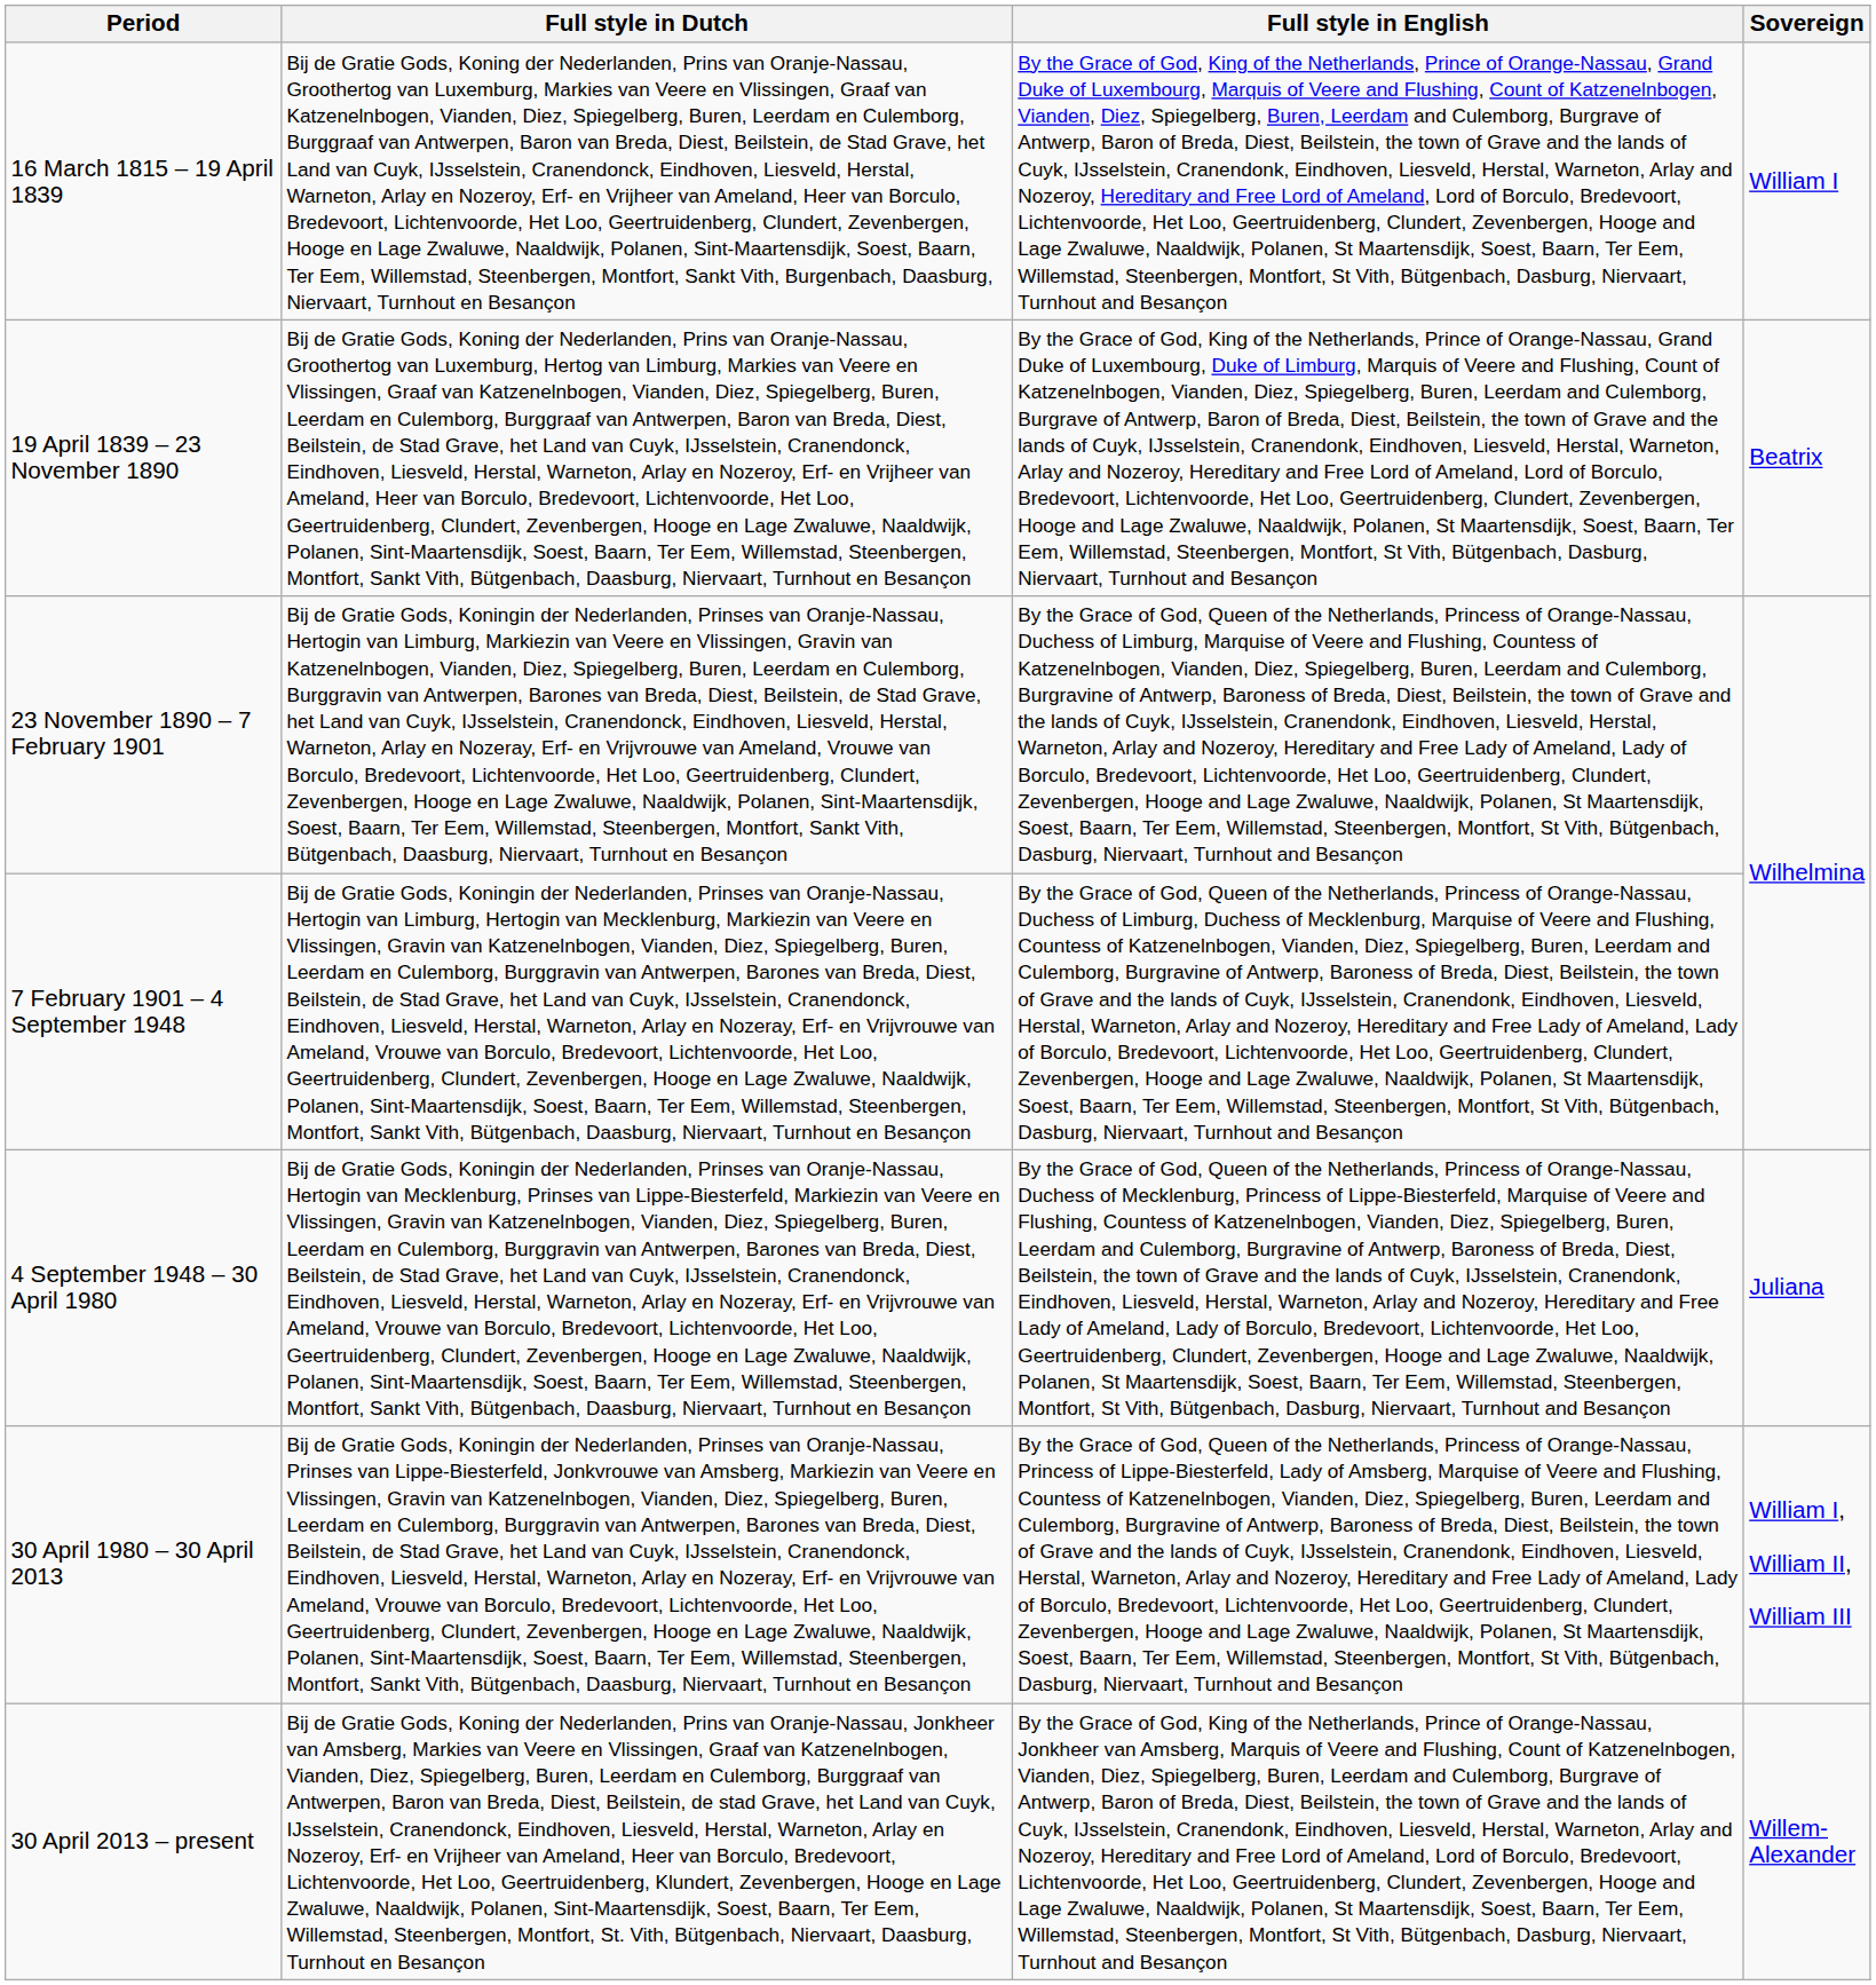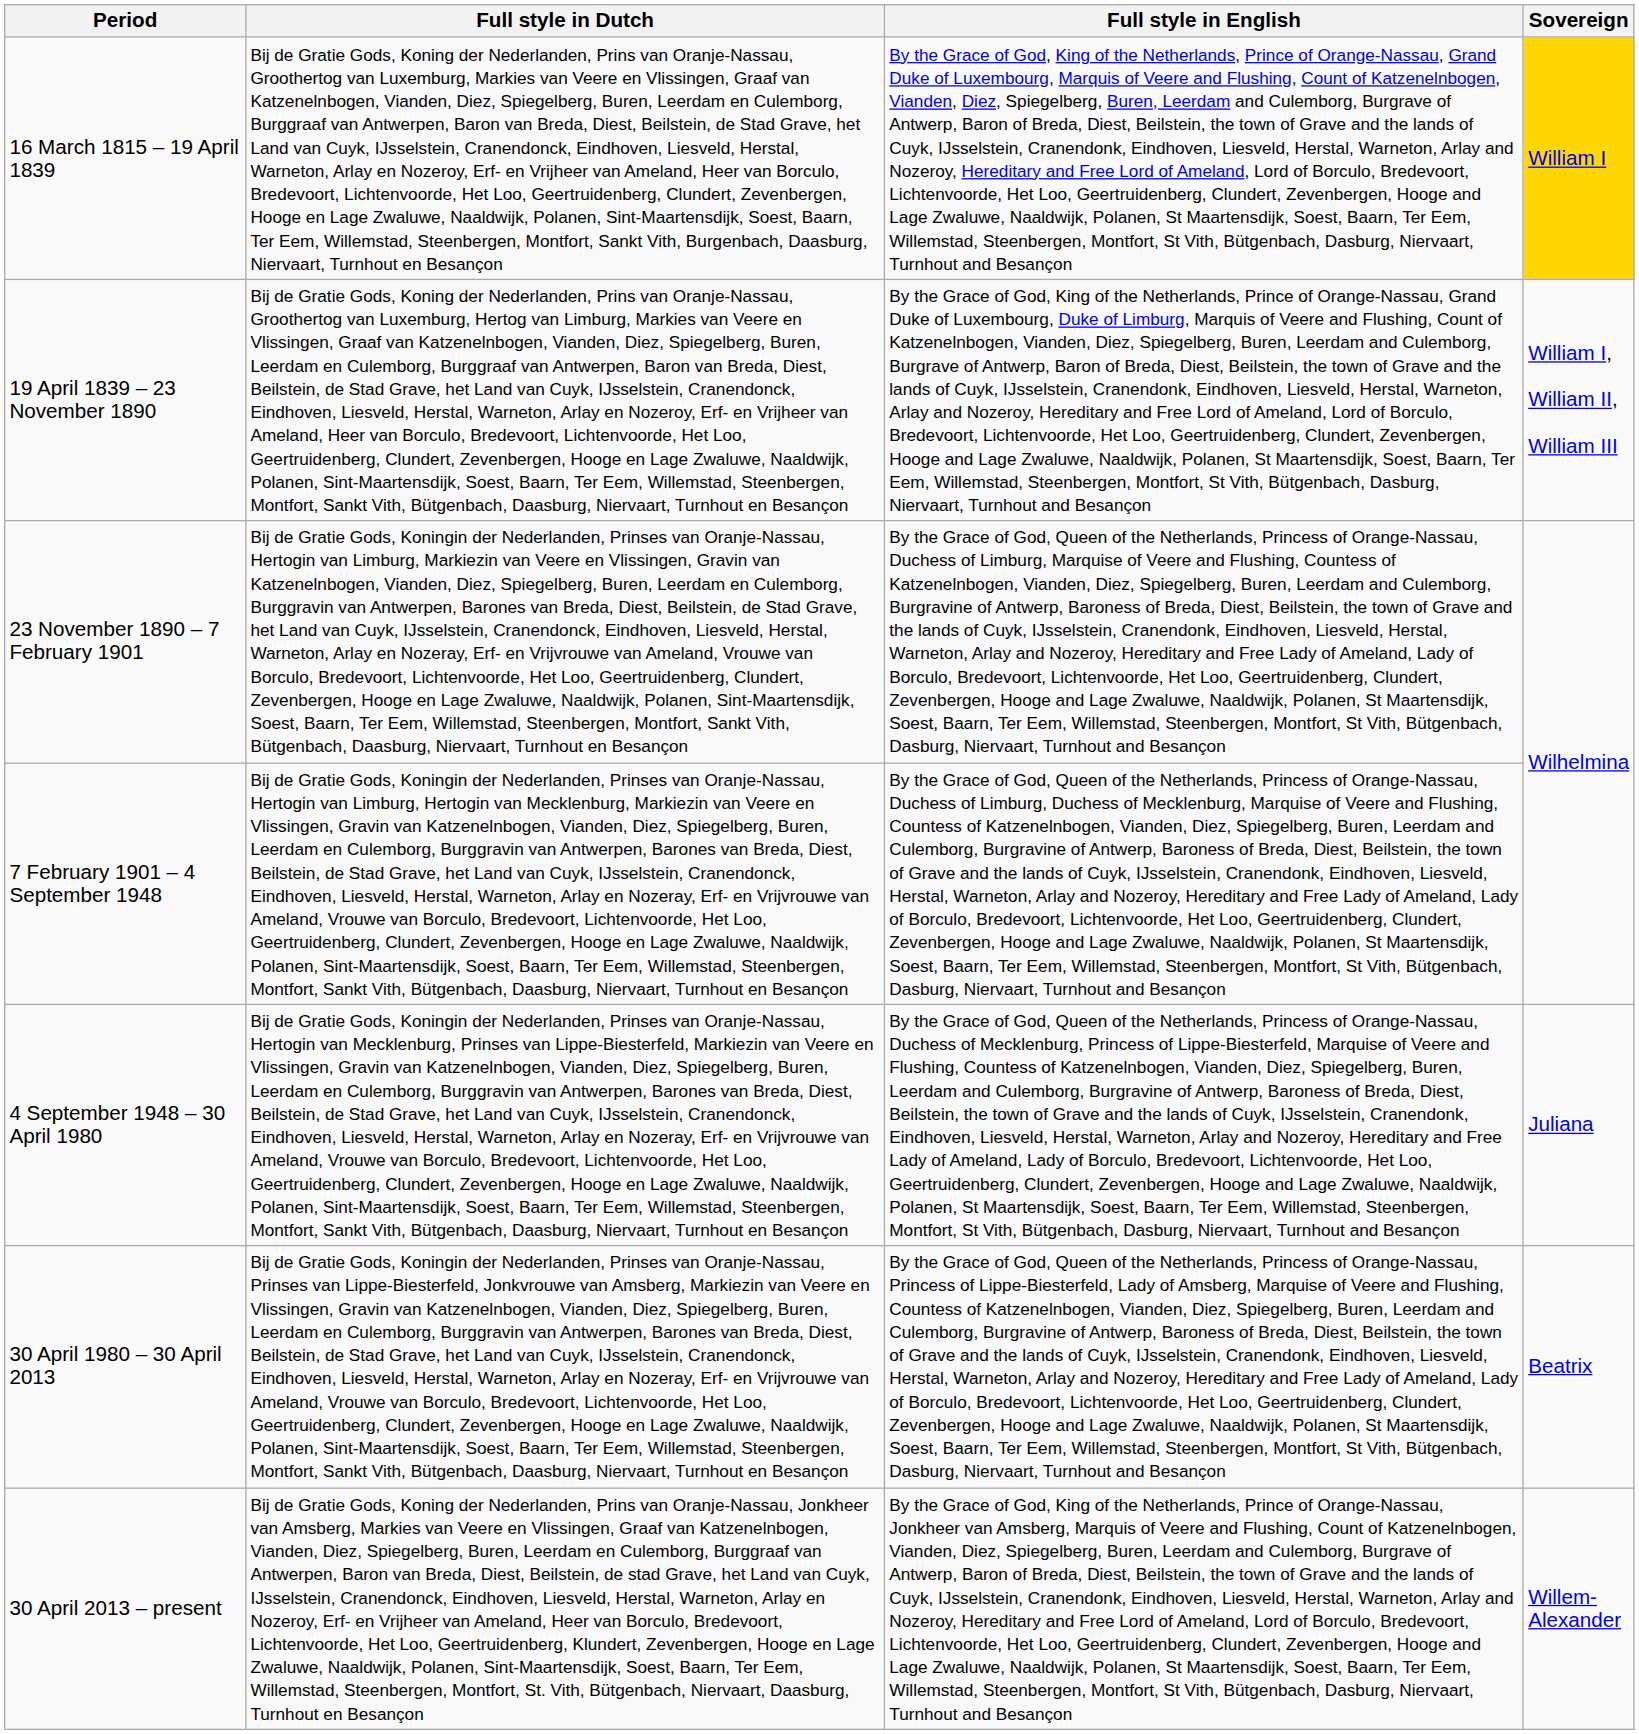 <table class="wikitable" width="100%">
 <tr>
 <th width="15%">Period</th>
 <th width="40%">Full style in Dutch</th>
 <th width="40%">Full style in English</th>
 <th width="10%">Sovereign</th>
 </tr>
 <tr>
 <td>16 March 1815 – 19 April 1839</td>
 <td><small>Bij de Gratie Gods, Koning der Nederlanden, Prins van Oranje-Nassau, Groothertog van Luxemburg, Markies van Veere en Vlissingen, Graaf van Katzenelnbogen, Vianden, Diez, Spiegelberg, Buren, Leerdam en Culemborg, Burggraaf van Antwerpen, Baron van Breda, Diest, Beilstein, de Stad Grave, het Land van Cuyk, IJsselstein, Cranendonck, Eindhoven, Liesveld, Herstal, Warneton, Arlay en Nozeroy, Erf- en Vrijheer van Ameland, Heer van Borculo, Bredevoort, Lichtenvoorde, Het Loo, Geertruidenberg, Clundert, Zevenbergen, Hooge en Lage Zwaluwe, Naaldwijk, Polanen, Sint-Maartensdijk, Soest, Baarn, Ter Eem, Willemstad, Steenbergen, Montfort, Sankt Vith, Burgenbach, Daasburg, Niervaart, Turnhout en Besançon</small></td>
 <td><small><a href='#'>By the Grace of God</a>, <a href='#'>King of the Netherlands</a>, <a href='#'>Prince of Orange-Nassau</a>, <a href='#'>Grand Duke of Luxembourg</a>, <a href='#'>Marquis of Veere and Flushing</a>, <a href='#'>Count of Katzenelnbogen</a>, <a href='#'>Vianden</a>, <a href='#'>Diez</a>, Spiegelberg, <a href='#'>Buren, Leerdam</a> and Culemborg, Burgrave of Antwerp, Baron of Breda, Diest, Beilstein, the town of Grave and the lands of Cuyk, IJsselstein, Cranendonk, Eindhoven, Liesveld, Herstal, Warneton, Arlay and Nozeroy, <a href='#'>Hereditary and Free Lord of Ameland</a>, Lord of Borculo, Bredevoort, Lichtenvoorde, Het Loo, Geertruidenberg, Clundert, Zevenbergen, Hooge and Lage Zwaluwe, Naaldwijk, Polanen, St Maartensdijk, Soest, Baarn, Ter Eem, Willemstad, Steenbergen, Montfort, St Vith, Bütgenbach, Dasburg, Niervaart, Turnhout and Besançon</small></td>
-<td rowspan="1"><a href='#'>William I</a></td>
+<td rowspan="1" style="background: gold;"><a href='#'>William I</a></td>
 </tr>
 <tr>
 <td>19 April 1839 – 23 November 1890</td>
 <td><small>Bij de Gratie Gods, Koning der Nederlanden, Prins van Oranje-Nassau, Groothertog van Luxemburg, Hertog van Limburg, Markies van Veere en Vlissingen, Graaf van Katzenelnbogen, Vianden, Diez, Spiegelberg, Buren, Leerdam en Culemborg, Burggraaf van Antwerpen, Baron van Breda, Diest, Beilstein, de Stad Grave, het Land van Cuyk, IJsselstein, Cranendonck, Eindhoven, Liesveld, Herstal, Warneton, Arlay en Nozeroy, Erf- en Vrijheer van Ameland, Heer van Borculo, Bredevoort, Lichtenvoorde, Het Loo, Geertruidenberg, Clundert, Zevenbergen, Hooge en Lage Zwaluwe, Naaldwijk, Polanen, Sint-Maartensdijk, Soest, Baarn, Ter Eem, Willemstad, Steenbergen, Montfort, Sankt Vith, Bütgenbach, Daasburg, Niervaart, Turnhout en Besançon</small></td>
 <td><small>By the Grace of God, King of the Netherlands, Prince of Orange-Nassau, Grand Duke of Luxembourg, <a href='#'>Duke of Limburg</a>, Marquis of Veere and Flushing, Count of Katzenelnbogen, Vianden, Diez, Spiegelberg, Buren, Leerdam and Culemborg, Burgrave of Antwerp, Baron of Breda, Diest, Beilstein, the town of Grave and the lands of Cuyk, IJsselstein, Cranendonk, Eindhoven, Liesveld, Herstal, Warneton, Arlay and Nozeroy, Hereditary and Free Lord of Ameland, Lord of Borculo, Bredevoort, Lichtenvoorde, Het Loo, Geertruidenberg, Clundert, Zevenbergen, Hooge and Lage Zwaluwe, Naaldwijk, Polanen, St Maartensdijk, Soest, Baarn, Ter Eem, Willemstad, Steenbergen, Montfort, St Vith, Bütgenbach, Dasburg, Niervaart, Turnhout and Besançon</small></td>
-<td rowspan="1"><a href='#'>Beatrix</a></td>
+<td><a href='#'>William I</a>,<br><br><a href='#'>William II</a>,<br><br><a href='#'>William III</a></td>
 </tr>
 <tr>
 <td>23 November 1890 – 7 February 1901</td>
 <td><small> Bij de Gratie Gods, Koningin der Nederlanden, Prinses van Oranje-Nassau, Hertogin van Limburg, Markiezin van Veere en Vlissingen, Gravin van Katzenelnbogen, Vianden, Diez, Spiegelberg, Buren, Leerdam en Culemborg, Burggravin van Antwerpen, Barones van Breda, Diest, Beilstein, de Stad Grave, het Land van Cuyk, IJsselstein, Cranendonck, Eindhoven, Liesveld, Herstal, Warneton, Arlay en Nozeray, Erf- en Vrijvrouwe van Ameland, Vrouwe van Borculo, Bredevoort, Lichtenvoorde, Het Loo, Geertruidenberg, Clundert, Zevenbergen, Hooge en Lage Zwaluwe, Naaldwijk, Polanen, Sint-Maartensdijk, Soest, Baarn, Ter Eem, Willemstad, Steenbergen, Montfort, Sankt Vith, Bütgenbach, Daasburg, Niervaart, Turnhout en Besançon</small></td>
 <td><small>By the Grace of God, Queen of the Netherlands, Princess of Orange-Nassau, Duchess of Limburg, Marquise of Veere and Flushing, Countess of Katzenelnbogen, Vianden, Diez, Spiegelberg, Buren, Leerdam and Culemborg, Burgravine of Antwerp, Baroness of Breda, Diest, Beilstein, the town of Grave and the lands of Cuyk, IJsselstein, Cranendonk, Eindhoven, Liesveld, Herstal, Warneton, Arlay and Nozeroy, Hereditary and Free Lady of Ameland, Lady of Borculo, Bredevoort, Lichtenvoorde, Het Loo, Geertruidenberg, Clundert, Zevenbergen, Hooge and Lage Zwaluwe, Naaldwijk, Polanen, St Maartensdijk, Soest, Baarn, Ter Eem, Willemstad, Steenbergen, Montfort, St Vith, Bütgenbach, Dasburg, Niervaart, Turnhout and Besançon</small></td>
 <td rowspan="2"><a href='#'>Wilhelmina</a></td>
 </tr>
 <tr>
 <td>7 February 1901 – 4 September 1948</td>
 <td><small>Bij de Gratie Gods, Koningin der Nederlanden, Prinses van Oranje-Nassau, Hertogin van Limburg, Hertogin van Mecklenburg, Markiezin van Veere en Vlissingen, Gravin van Katzenelnbogen, Vianden, Diez, Spiegelberg, Buren, Leerdam en Culemborg, Burggravin van Antwerpen, Barones van Breda, Diest, Beilstein, de Stad Grave, het Land van Cuyk, IJsselstein, Cranendonck, Eindhoven, Liesveld, Herstal, Warneton, Arlay en Nozeray, Erf- en Vrijvrouwe van Ameland, Vrouwe van Borculo, Bredevoort, Lichtenvoorde, Het Loo, Geertruidenberg, Clundert, Zevenbergen, Hooge en Lage Zwaluwe, Naaldwijk, Polanen, Sint-Maartensdijk, Soest, Baarn, Ter Eem, Willemstad, Steenbergen, Montfort, Sankt Vith, Bütgenbach, Daasburg, Niervaart, Turnhout en Besançon</small></td>
 <td><small>By the Grace of God, Queen of the Netherlands, Princess of Orange-Nassau, Duchess of Limburg, Duchess of Mecklenburg, Marquise of Veere and Flushing, Countess of Katzenelnbogen, Vianden, Diez, Spiegelberg, Buren, Leerdam and Culemborg, Burgravine of Antwerp, Baroness of Breda, Diest, Beilstein, the town of Grave and the lands of Cuyk, IJsselstein, Cranendonk, Eindhoven, Liesveld, Herstal, Warneton, Arlay and Nozeroy, Hereditary and Free Lady of Ameland, Lady of Borculo, Bredevoort, Lichtenvoorde, Het Loo, Geertruidenberg, Clundert, Zevenbergen, Hooge and Lage Zwaluwe, Naaldwijk, Polanen, St Maartensdijk, Soest, Baarn, Ter Eem, Willemstad, Steenbergen, Montfort, St Vith, Bütgenbach, Dasburg, Niervaart, Turnhout and Besançon</small></td>
 </tr>
 <tr>
 <td>4 September 1948 – 30 April 1980</td>
 <td><small>Bij de Gratie Gods, Koningin der Nederlanden, Prinses van Oranje-Nassau, Hertogin van Mecklenburg, Prinses van Lippe-Biesterfeld,  Markiezin van Veere en Vlissingen, Gravin van Katzenelnbogen, Vianden, Diez, Spiegelberg, Buren, Leerdam en Culemborg, Burggravin van Antwerpen, Barones van Breda, Diest, Beilstein, de Stad Grave, het Land van Cuyk, IJsselstein, Cranendonck, Eindhoven, Liesveld, Herstal, Warneton, Arlay en Nozeray, Erf- en Vrijvrouwe van Ameland, Vrouwe van Borculo, Bredevoort, Lichtenvoorde, Het Loo, Geertruidenberg, Clundert, Zevenbergen, Hooge en Lage Zwaluwe, Naaldwijk, Polanen, Sint-Maartensdijk, Soest, Baarn, Ter Eem, Willemstad, Steenbergen, Montfort, Sankt Vith, Bütgenbach, Daasburg, Niervaart, Turnhout en Besançon</small></td>
 <td><small>By the Grace of God, Queen of the Netherlands, Princess of Orange-Nassau, Duchess of Mecklenburg, Princess of Lippe-Biesterfeld,  Marquise of Veere and Flushing, Countess of Katzenelnbogen, Vianden, Diez, Spiegelberg, Buren, Leerdam and Culemborg, Burgravine of Antwerp, Baroness of Breda, Diest, Beilstein, the town of Grave and the lands of Cuyk, IJsselstein, Cranendonk, Eindhoven, Liesveld, Herstal, Warneton, Arlay and Nozeroy, Hereditary and Free Lady of Ameland, Lady of Borculo, Bredevoort, Lichtenvoorde, Het Loo, Geertruidenberg, Clundert, Zevenbergen, Hooge and Lage Zwaluwe, Naaldwijk, Polanen, St Maartensdijk, Soest, Baarn, Ter Eem, Willemstad, Steenbergen, Montfort, St Vith, Bütgenbach, Dasburg, Niervaart, Turnhout and Besançon</small></td>
 <td rowspan="1"><a href='#'>Juliana</a></td>
 </tr>
 <tr>
 <td>30 April 1980 – 30 April 2013</td>
 <td><small>Bij de Gratie Gods, Koningin der Nederlanden, Prinses van Oranje-Nassau, Prinses van Lippe-Biesterfeld, Jonkvrouwe van Amsberg, Markiezin van Veere en Vlissingen, Gravin van Katzenelnbogen, Vianden, Diez, Spiegelberg, Buren, Leerdam en Culemborg, Burggravin van Antwerpen, Barones van Breda, Diest, Beilstein, de Stad Grave, het Land van Cuyk, IJsselstein, Cranendonck, Eindhoven, Liesveld, Herstal, Warneton, Arlay en Nozeray, Erf- en Vrijvrouwe van Ameland, Vrouwe van Borculo, Bredevoort, Lichtenvoorde, Het Loo, Geertruidenberg, Clundert, Zevenbergen, Hooge en Lage Zwaluwe, Naaldwijk, Polanen, Sint-Maartensdijk, Soest, Baarn, Ter Eem, Willemstad, Steenbergen, Montfort, Sankt Vith, Bütgenbach, Daasburg, Niervaart, Turnhout en Besançon</small></td>
 <td><small>By the Grace of God, Queen of the Netherlands, Princess of Orange-Nassau, Princess of Lippe-Biesterfeld, Lady of Amsberg, Marquise of Veere and Flushing, Countess of Katzenelnbogen, Vianden, Diez, Spiegelberg, Buren, Leerdam and Culemborg, Burgravine of Antwerp, Baroness of Breda, Diest, Beilstein, the town of Grave and the lands of Cuyk, IJsselstein, Cranendonk, Eindhoven, Liesveld, Herstal, Warneton, Arlay and Nozeroy, Hereditary and Free Lady of Ameland, Lady of Borculo, Bredevoort, Lichtenvoorde, Het Loo, Geertruidenberg, Clundert, Zevenbergen, Hooge and Lage Zwaluwe, Naaldwijk, Polanen, St Maartensdijk, Soest, Baarn, Ter Eem, Willemstad, Steenbergen, Montfort, St Vith, Bütgenbach, Dasburg, Niervaart, Turnhout and Besançon</small></td>
-<td><a href='#'>William I</a>,<br><br><a href='#'>William II</a>,<br><br><a href='#'>William III</a></td>
+<td rowspan="1"><a href='#'>Beatrix</a></td>
 </tr>
 <tr>
 <td>30 April 2013 – present</td>
 <td><small>Bij de Gratie Gods, Koning der Nederlanden, Prins van Oranje-Nassau, Jonkheer van Amsberg, Markies van Veere en Vlissingen, Graaf van Katzenelnbogen, Vianden, Diez, Spiegelberg, Buren, Leerdam en Culemborg, Burggraaf van Antwerpen, Baron van Breda, Diest, Beilstein, de stad Grave, het Land van Cuyk, IJsselstein, Cranendonck, Eindhoven, Liesveld, Herstal, Warneton, Arlay en Nozeroy, Erf- en Vrijheer van Ameland, Heer van Borculo, Bredevoort, Lichtenvoorde, Het Loo, Geertruidenberg, Klundert, Zevenbergen, Hooge en Lage Zwaluwe, Naaldwijk, Polanen, Sint-Maartensdijk, Soest, Baarn, Ter Eem, Willemstad, Steenbergen, Montfort, St. Vith, Bütgenbach, Niervaart, Daasburg, Turnhout en Besançon</small></td>
 <td><small>By the Grace of God, King of the Netherlands, Prince of Orange-Nassau, Jonkheer van Amsberg, Marquis of Veere and Flushing, Count of Katzenelnbogen, Vianden, Diez, Spiegelberg, Buren, Leerdam and Culemborg, Burgrave of Antwerp, Baron of Breda, Diest, Beilstein, the town of Grave and the lands of Cuyk, IJsselstein, Cranendonk, Eindhoven, Liesveld, Herstal, Warneton, Arlay and Nozeroy, Hereditary and Free Lord of Ameland, Lord of Borculo, Bredevoort, Lichtenvoorde, Het Loo, Geertruidenberg, Clundert, Zevenbergen, Hooge and Lage Zwaluwe, Naaldwijk, Polanen, St Maartensdijk, Soest, Baarn, Ter Eem, Willemstad, Steenbergen, Montfort, St Vith, Bütgenbach, Dasburg, Niervaart, Turnhout and Besançon</small></td>
 <td rowspan="1"><a href='#'>Willem-Alexander</a></td>
 </tr>
 </table>
